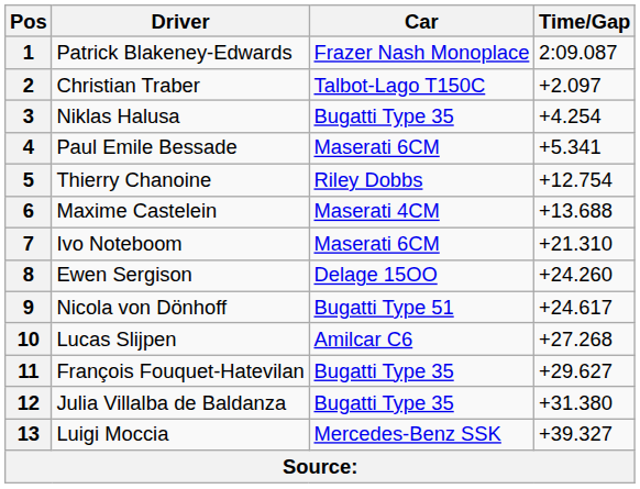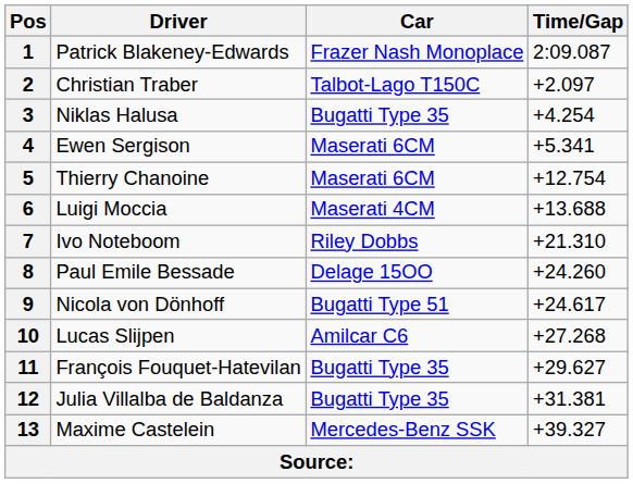 <table class="wikitable" style="font-size: 85%;">
 <tr>
 <th>Pos</th>
 <th>Driver</th>
 <th>Car</th>
 <th>Time/Gap</th>
 </tr>
 <tr>
 <th>1</th>
 <td> Patrick Blakeney-Edwards</td>
 <td><a href='#'>Frazer Nash Monoplace</a></td>
 <td>2:09.087</td>
 </tr>
 <tr>
 <th>2</th>
 <td> Christian Traber</td>
 <td><a href='#'>Talbot-Lago T150C</a></td>
 <td>+2.097</td>
 </tr>
 <tr>
 <th>3</th>
 <td> Niklas Halusa</td>
 <td><a href='#'>Bugatti Type 35</a></td>
 <td>+4.254</td>
 </tr>
 <tr>
 <th>4</th>
-<td> Paul Emile Bessade</td>
+<td> Ewen Sergison</td>
 <td><a href='#'>Maserati 6CM</a></td>
 <td>+5.341</td>
 </tr>
 <tr>
 <th>5</th>
 <td> Thierry Chanoine</td>
-<td><a href='#'>Riley Dobbs</a></td>
+<td><a href='#'>Maserati 6CM</a></td>
 <td>+12.754</td>
 </tr>
 <tr>
 <th>6</th>
-<td> Maxime Castelein</td>
+<td> Luigi Moccia</td>
 <td><a href='#'>Maserati 4CM</a></td>
 <td>+13.688</td>
 </tr>
 <tr>
 <th>7</th>
 <td> Ivo Noteboom</td>
-<td><a href='#'>Maserati 6CM</a></td>
+<td><a href='#'>Riley Dobbs</a></td>
 <td>+21.310</td>
 </tr>
 <tr>
 <th>8</th>
-<td> Ewen Sergison</td>
+<td> Paul Emile Bessade</td>
 <td><a href='#'>Delage 15OO</a></td>
 <td>+24.260</td>
 </tr>
 <tr>
 <th>9</th>
 <td> Nicola von Dönhoff</td>
 <td><a href='#'>Bugatti Type 51</a></td>
 <td>+24.617</td>
 </tr>
 <tr>
 <th>10</th>
 <td> Lucas Slijpen</td>
 <td><a href='#'>Amilcar C6</a></td>
 <td>+27.268</td>
 </tr>
 <tr>
 <th>11</th>
 <td> François Fouquet-Hatevilan</td>
 <td><a href='#'>Bugatti Type 35</a></td>
 <td>+29.627</td>
 </tr>
 <tr>
 <th>12</th>
 <td> Julia Villalba de Baldanza</td>
 <td><a href='#'>Bugatti Type 35</a></td>
-<td>+31.380</td>
+<td>+31.381</td>
 </tr>
 <tr>
 <th>13</th>
-<td> Luigi Moccia</td>
+<td> Maxime Castelein</td>
 <td><a href='#'>Mercedes-Benz SSK</a></td>
 <td>+39.327</td>
 </tr>
 <tr>
 <th colspan=4>Source:</th>
 </tr>
 </table>
